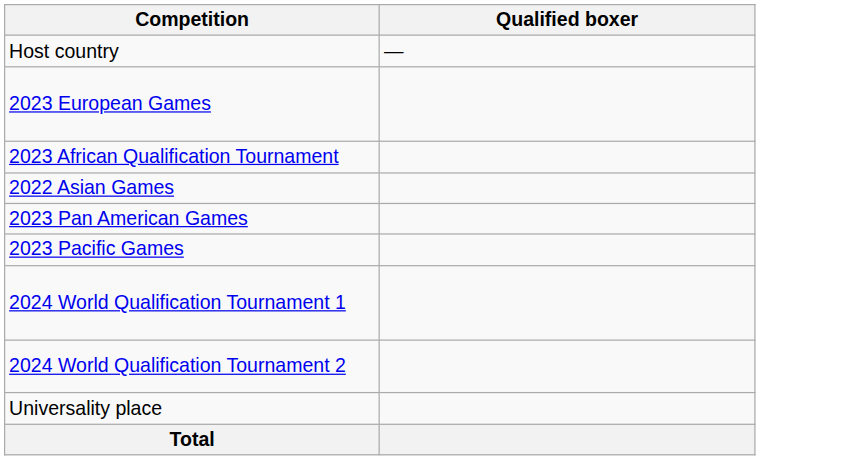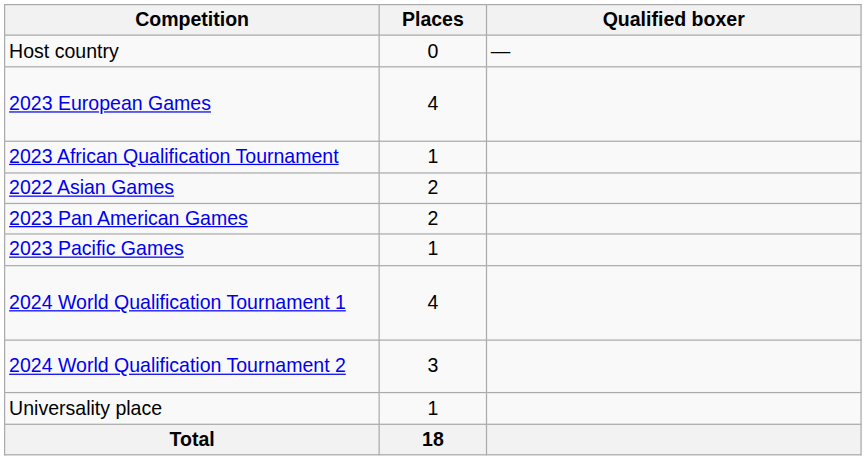 <table class = "wikitable">
 <tr>
 <th width=300>Competition</th>
+<th width=80>Places</th>
 <th width=300>Qualified boxer</th>
 </tr>
 <tr>
 <td>Host country</td>
+<td align="center">0</td>
 <td>—</td>
 </tr>
 <tr>
 <td><a href='#'>2023 European Games</a></td>
+<td align="center">4</td>
 <td><br><br><br></td>
 </tr>
 <tr>
 <td><a href='#'>2023 African Qualification Tournament</a></td>
+<td align="center">1</td>
 <td></td>
 </tr>
 <tr>
 <td><a href='#'> 2022 Asian Games</a></td>
+<td align="center">2</td>
 <td><br></td>
 </tr>
 <tr>
 <td><a href='#'>2023 Pan American Games</a></td>
+<td align="center">2</td>
 <td><br></td>
 </tr>
 <tr>
 <td><a href='#'>2023 Pacific Games</a></td>
+<td align="center">1</td>
 <td></td>
 </tr>
 <tr>
 <td><a href='#'> 2024 World Qualification Tournament 1</a></td>
+<td align="center">4</td>
 <td><br><br><br></td>
 </tr>
 <tr>
 <td><a href='#'> 2024 World Qualification Tournament 2</a></td>
+<td align="center">3</td>
 <td><br><br></td>
 </tr>
 <tr>
 <td>Universality place</td>
+<td align="center">1</td>
 <td></td>
 </tr>
 <tr>
 <th>Total</th>
+<th>18</th>
 <th></th>
 </tr>
 </table>
